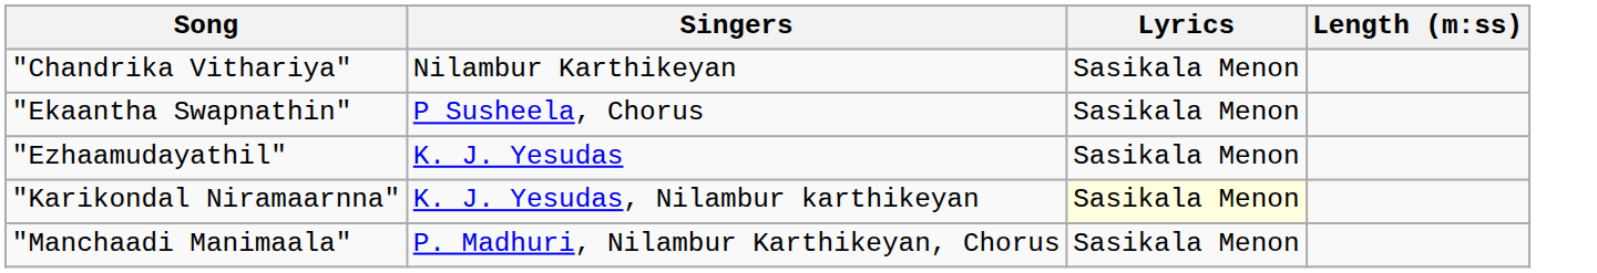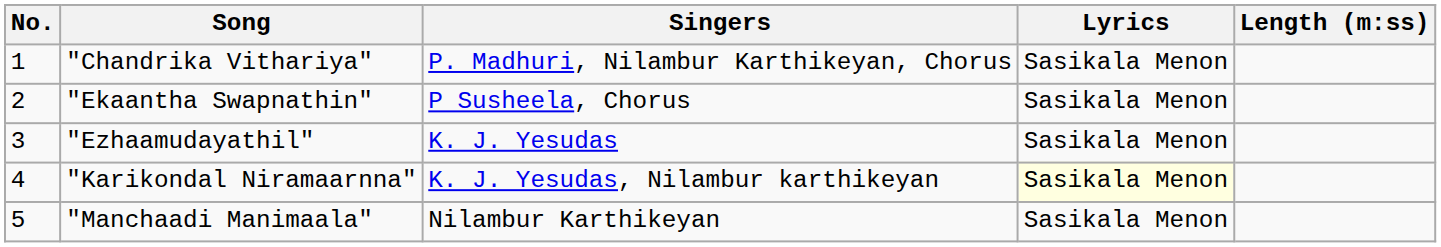 <table class="wikitable" style="font-size:95%;">
 <tr>
+<th>No.</th>
 <th>Song</th>
 <th>Singers</th>
 <th>Lyrics</th>
 <th>Length (m:ss)</th>
 </tr>
 <tr>
+<td>1</td>
 <td>"Chandrika Vithariya"</td>
-<td>Nilambur Karthikeyan</td>
+<td><a href='#'>P. Madhuri</a>, Nilambur Karthikeyan, Chorus</td>
 <td>Sasikala Menon</td>
 <td></td>
 </tr>
 <tr>
+<td>2</td>
 <td>"Ekaantha Swapnathin"</td>
 <td><a href='#'>P Susheela</a>, Chorus</td>
 <td>Sasikala Menon</td>
 <td></td>
 </tr>
 <tr>
+<td>3</td>
 <td>"Ezhaamudayathil"</td>
 <td><a href='#'>K. J. Yesudas</a></td>
 <td>Sasikala Menon</td>
 <td></td>
 </tr>
 <tr>
+<td>4</td>
 <td>"Karikondal Niramaarnna"</td>
 <td><a href='#'>K. J. Yesudas</a>, Nilambur karthikeyan</td>
 <td style="background: lightyellow;">Sasikala Menon</td>
 <td></td>
 </tr>
 <tr>
+<td>5</td>
 <td>"Manchaadi Manimaala"</td>
-<td><a href='#'>P. Madhuri</a>, Nilambur Karthikeyan, Chorus</td>
+<td>Nilambur Karthikeyan</td>
 <td>Sasikala Menon</td>
 <td></td>
 </tr>
 </table>
